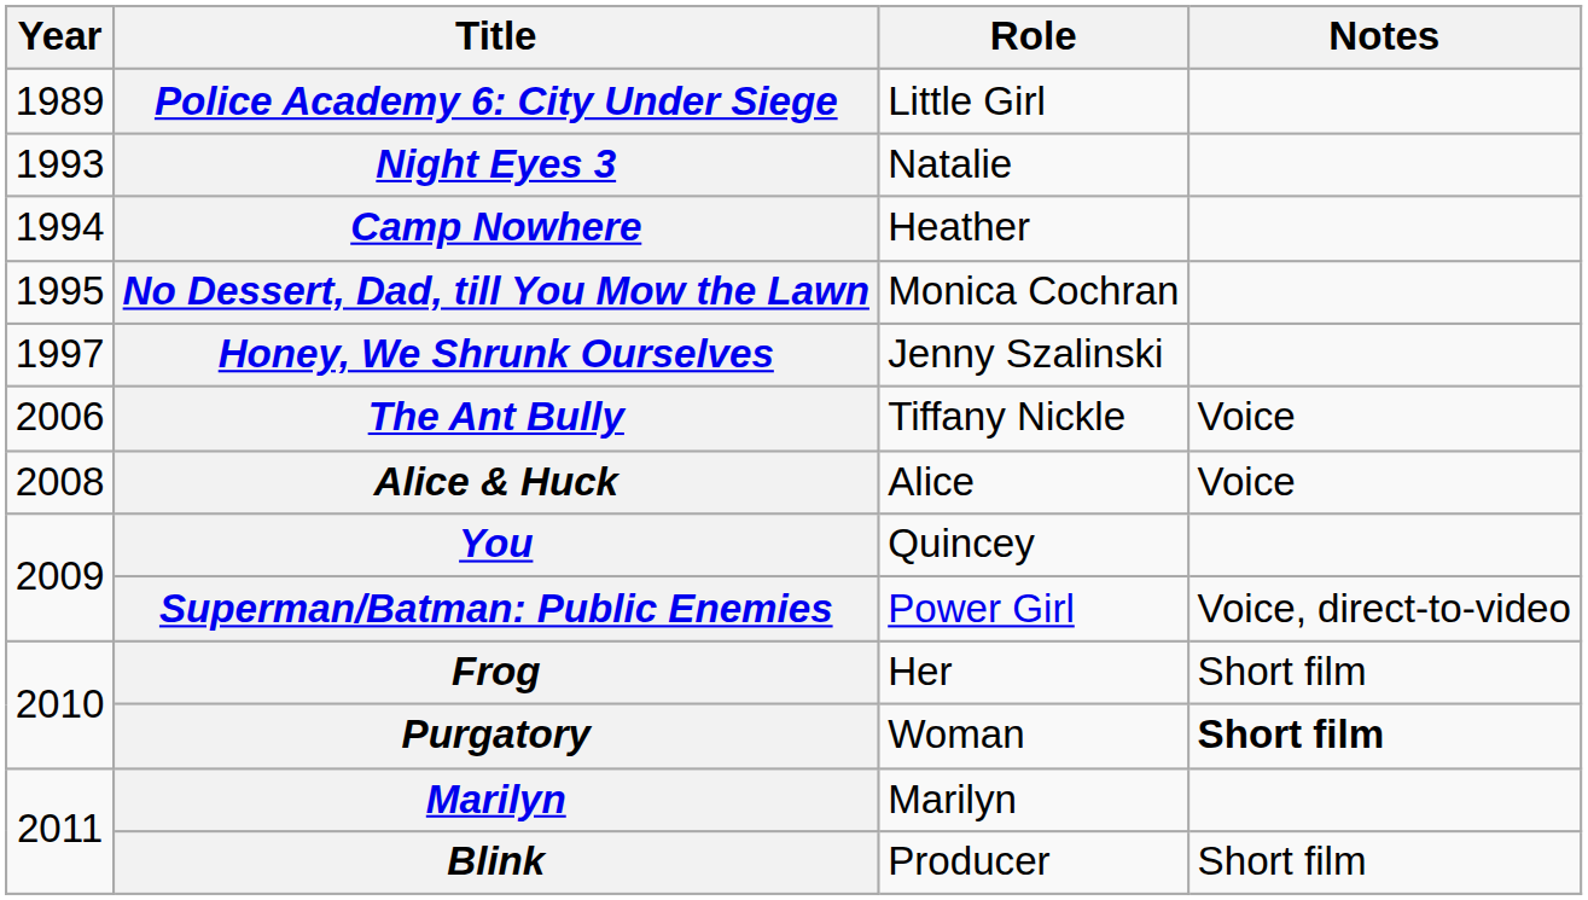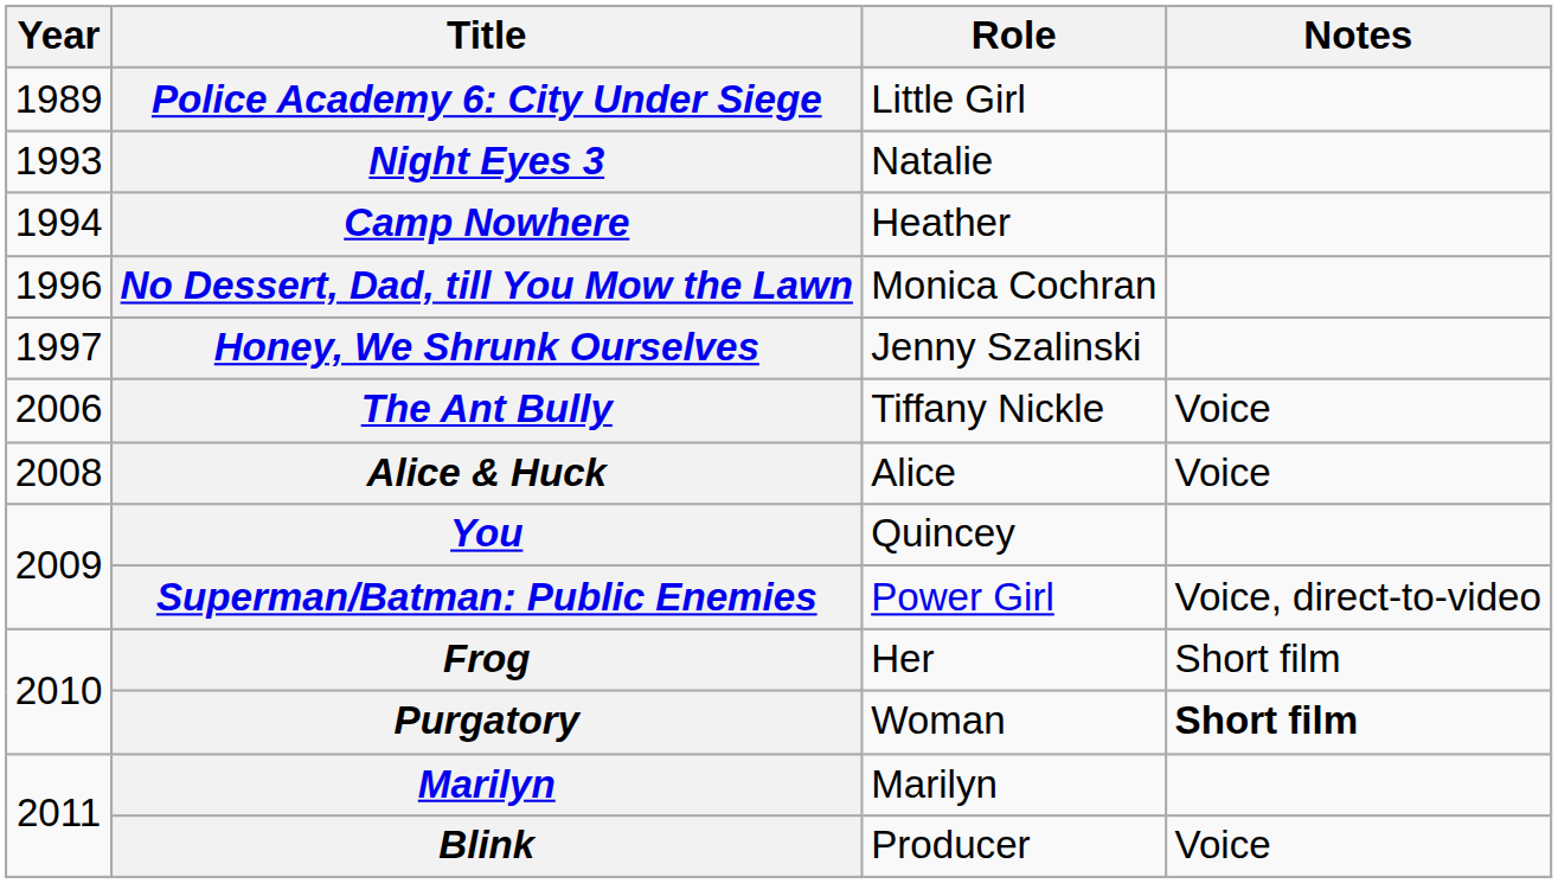 <table class="wikitable sortable plainrowheaders">
 <tr>
 <th scope="col">Year</th>
 <th scope="col">Title</th>
 <th scope="col">Role</th>
 <th scope="col" class="unsortable">Notes</th>
 </tr>
 <tr>
 <td align="center">1989</td>
 <th scope="row"><em><a href='#'>Police Academy 6: City Under Siege</a></em></th>
 <td>Little Girl</td>
 <td></td>
 </tr>
 <tr>
 <td align="center">1993</td>
 <th scope="row"><em><a href='#'>Night Eyes 3</a></em></th>
 <td>Natalie</td>
 <td></td>
 </tr>
 <tr>
 <td align="center">1994</td>
 <th scope="row"><em><a href='#'>Camp Nowhere</a></em></th>
 <td>Heather</td>
 <td></td>
 </tr>
 <tr>
-<td align="center">1995</td>
+<td align="center">1996</td>
 <th scope="row"><em><a href='#'>No Dessert, Dad, till You Mow the Lawn</a></em></th>
 <td>Monica Cochran</td>
 <td></td>
 </tr>
 <tr>
 <td align="center">1997</td>
 <th scope="row"><em><a href='#'>Honey, We Shrunk Ourselves</a></em></th>
 <td>Jenny Szalinski</td>
 <td></td>
 </tr>
 <tr>
 <td align="center">2006</td>
 <th scope="row"><em><a href='#'>The Ant Bully</a></em></th>
 <td>Tiffany Nickle</td>
 <td>Voice</td>
 </tr>
 <tr>
 <td align="center">2008</td>
 <th scope="row"><em>Alice & Huck</em></th>
 <td>Alice</td>
 <td>Voice</td>
 </tr>
 <tr>
 <td align="center" rowspan = 2>2009</td>
 <th scope="row"><em><a href='#'>You</a></em></th>
 <td>Quincey</td>
 <td></td>
 </tr>
 <tr>
 <th scope="row"><em><a href='#'>Superman/Batman: Public Enemies</a></em></th>
 <td><a href='#'>Power Girl</a></td>
 <td>Voice, direct-to-video</td>
 </tr>
 <tr>
 <td align="center" rowspan = 2>2010</td>
 <th scope="row"><em>Frog</em></th>
 <td>Her</td>
 <td>Short film</td>
 </tr>
 <tr>
 <th scope="row"><em>Purgatory</em></th>
 <td>Woman</td>
 <td><strong>Short film</strong></td>
 </tr>
 <tr>
 <td align="center" rowspan = 2>2011</td>
 <th scope="row"><em><a href='#'>Marilyn</a></em></th>
 <td>Marilyn</td>
 <td></td>
 </tr>
 <tr>
 <th scope="row"><em>Blink</em></th>
 <td>Producer</td>
-<td>Short film</td>
+<td>Voice</td>
 </tr>
 </table>
